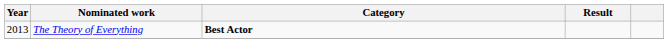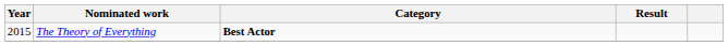 <table class=wikitable>
 <tr>
 <th width=4%>Year</th>
 <th width=26%>Nominated work</th>
 <th width=55%>Category</th>
 <th width=10%>Result</th>
 <th width=5%></th>
 </tr>
 <tr>
-<td>2013</td>
+<td>2015</td>
 <td><em><a href='#'>The Theory of Everything</a></em></td>
 <td><strong>Best Actor</strong></td>
 <td></td>
 <td></td>
 </tr>
 <tr>
 </tr>
 </table>
